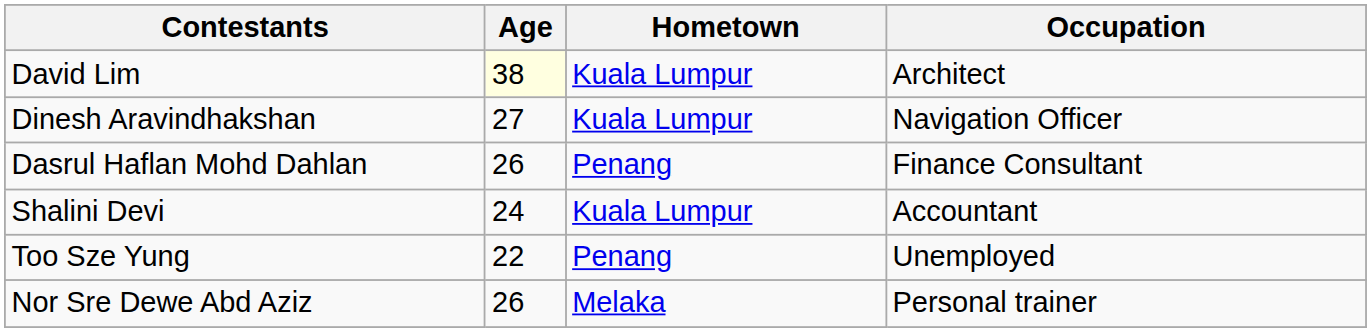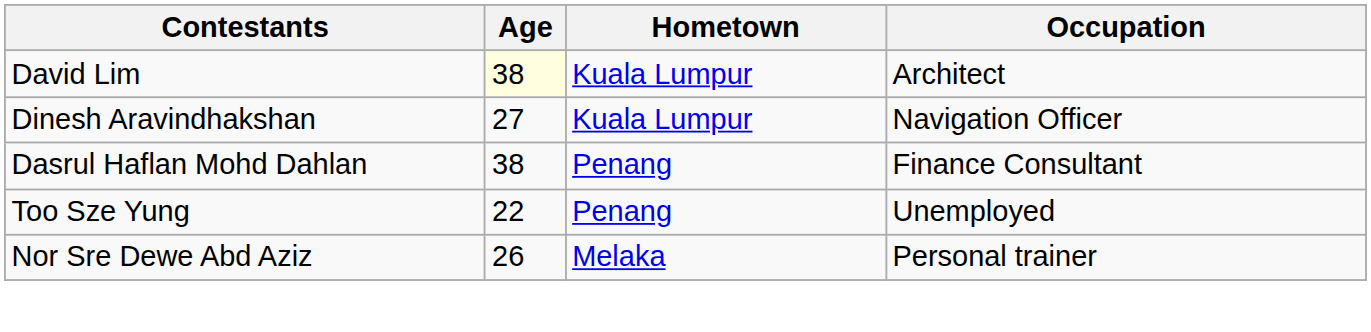 <table class="wikitable">
 <tr>
 <th style="width:30%;">Contestants</th>
 <th style="width:5%;">Age</th>
 <th style="width:20%;">Hometown</th>
 <th style="width:30%;">Occupation</th>
 </tr>
 <tr>
 <td>David Lim</td>
 <td style="background: lightyellow;">38</td>
 <td><a href='#'>Kuala Lumpur</a></td>
 <td>Architect</td>
 </tr>
 <tr>
 <td>Dinesh Aravindhakshan</td>
 <td>27</td>
 <td><a href='#'>Kuala Lumpur</a></td>
 <td>Navigation Officer</td>
 </tr>
 <tr>
 <td>Dasrul Haflan Mohd Dahlan</td>
-<td>26</td>
+<td>38</td>
 <td><a href='#'>Penang</a></td>
 <td>Finance Consultant</td>
-</tr>
-<tr>
-<td>Shalini Devi</td>
-<td>24</td>
-<td><a href='#'>Kuala Lumpur</a></td>
-<td>Accountant</td>
 </tr>
 <tr>
 <td>Too Sze Yung</td>
 <td>22</td>
 <td><a href='#'>Penang</a></td>
 <td>Unemployed</td>
 </tr>
 <tr>
 <td>Nor Sre Dewe Abd Aziz</td>
 <td>26</td>
 <td><a href='#'>Melaka</a></td>
 <td>Personal trainer</td>
 </tr>
 </table>
